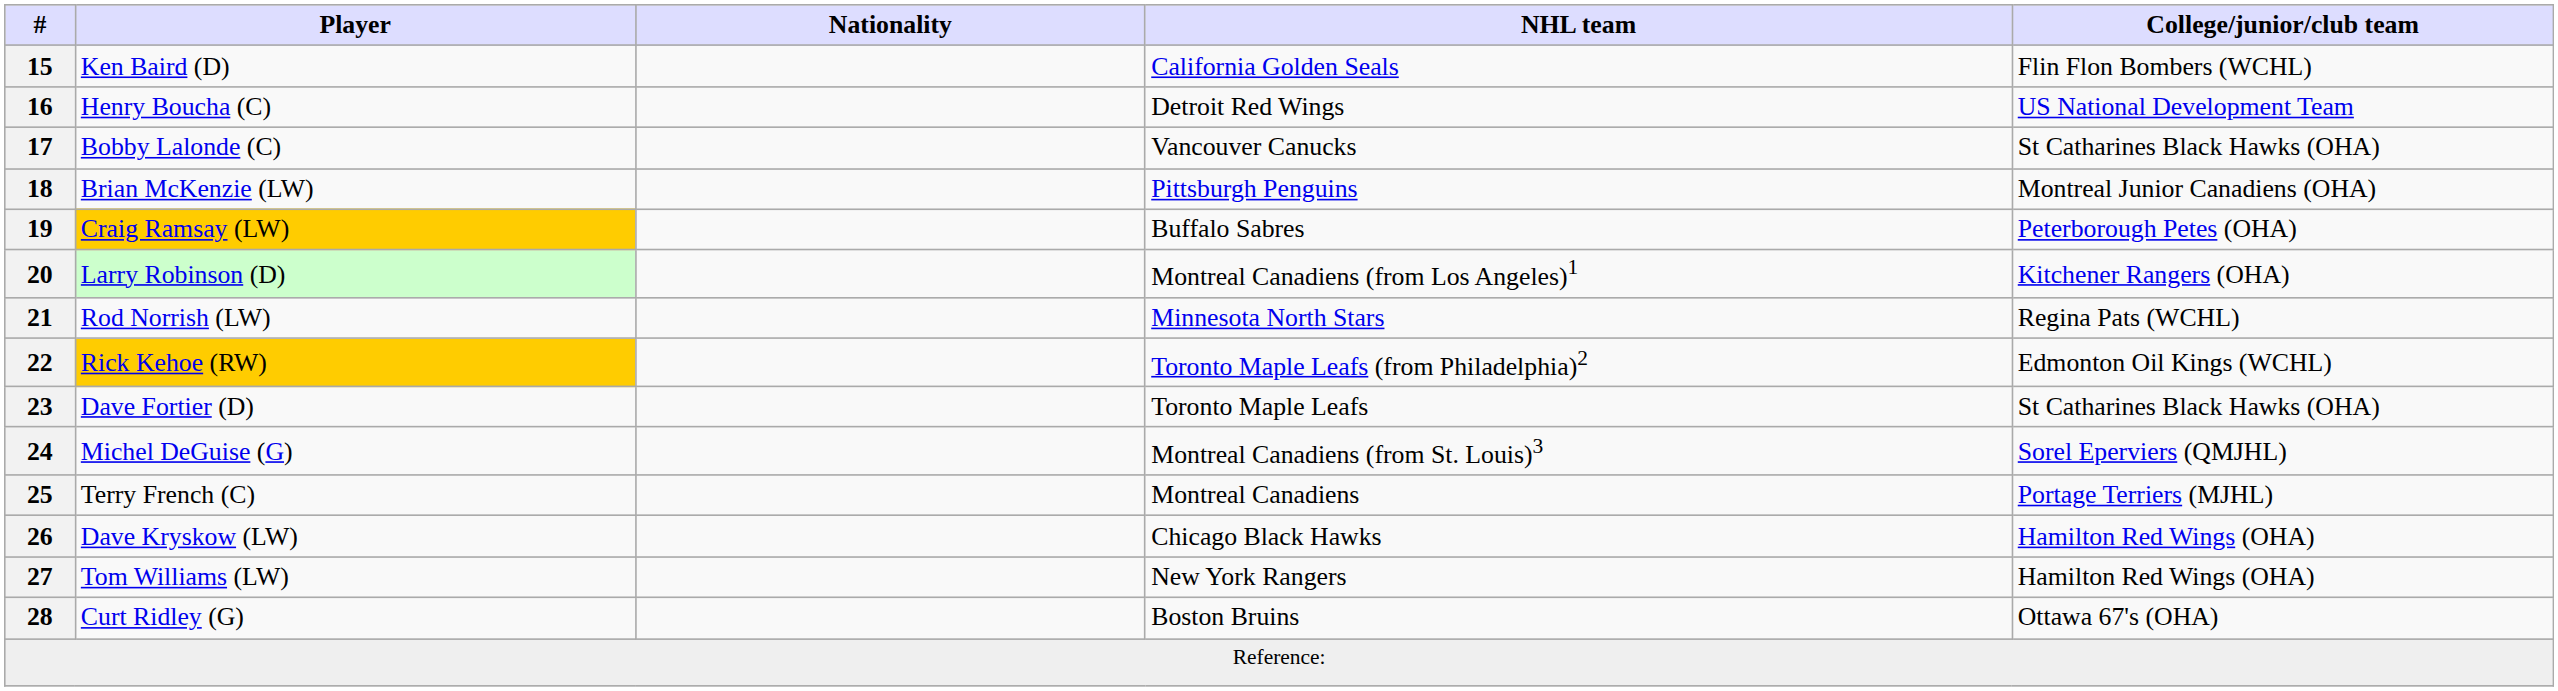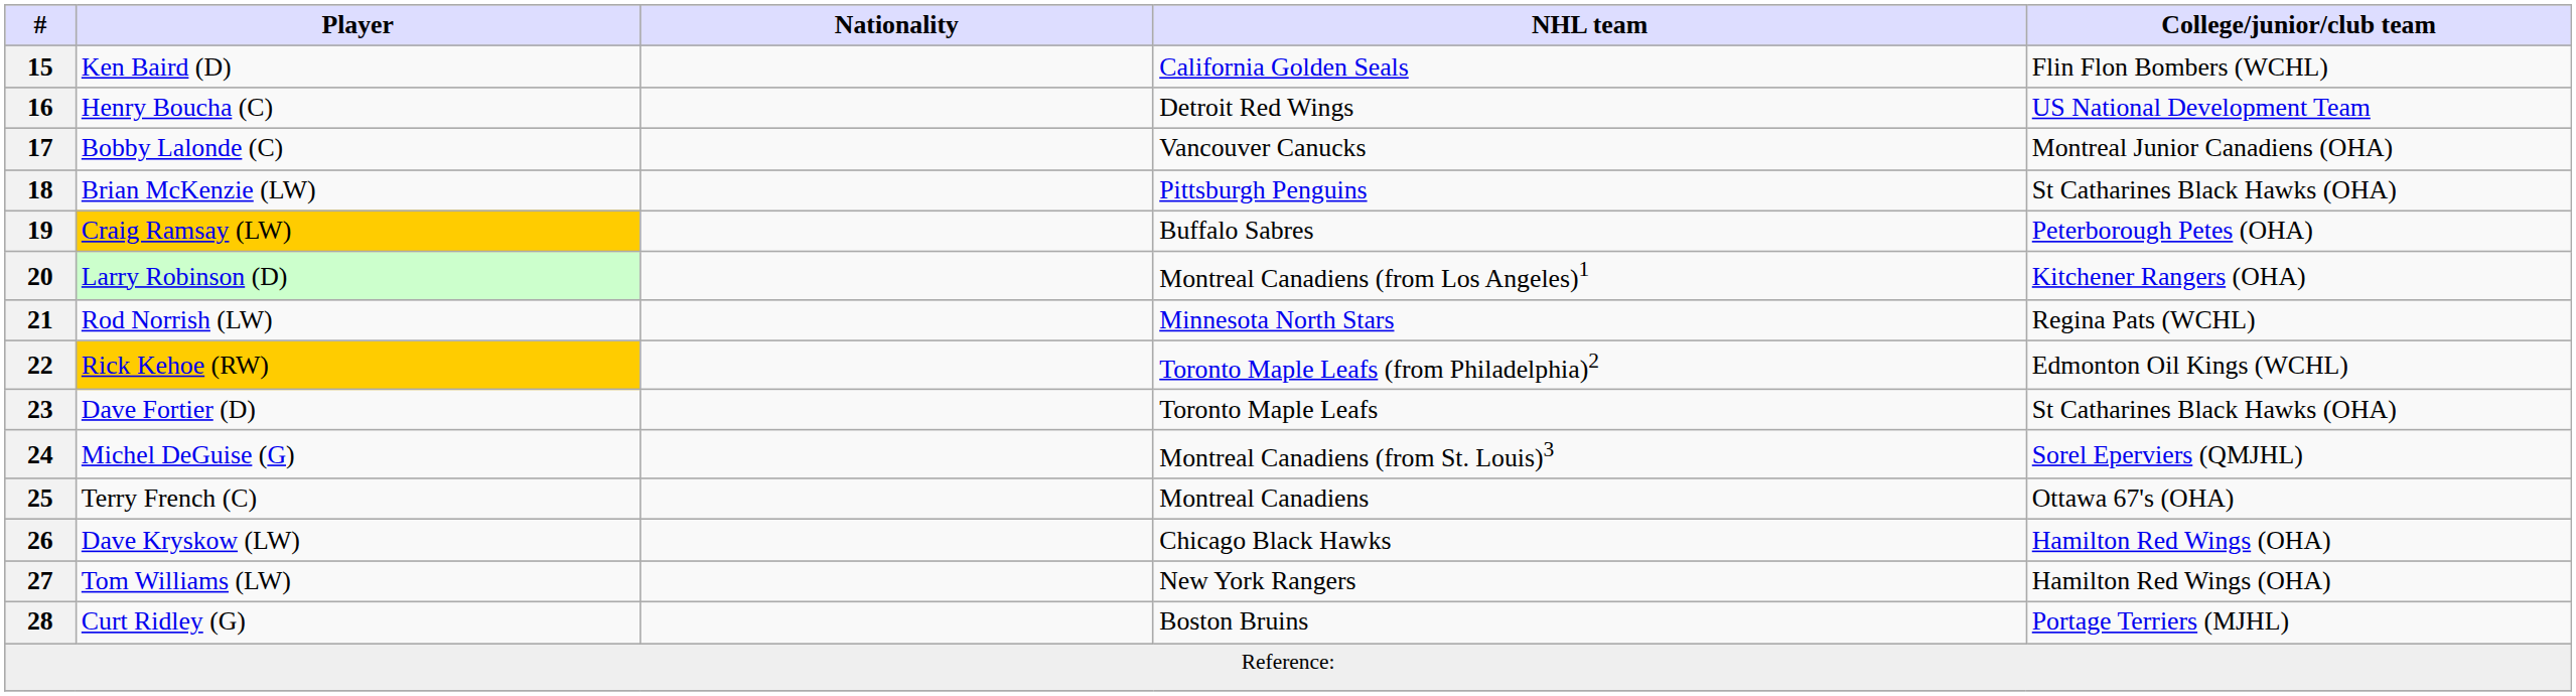 <table class="wikitable" style="width: 100%">
 <tr>
 <th style="background:#ddf; width:2.75%;">#</th>
 <th style="background:#ddf; width:22.0%;">Player</th>
 <th style="background:#ddf; width:20.0%;">Nationality</th>
 <th style="background:#ddf; width:34.0%;">NHL team</th>
 <th style="background:#ddf; width:100.0%;">College/junior/club team</th>
 </tr>
 <tr>
 <th>15</th>
 <td><a href='#'>Ken Baird</a> (D)</td>
 <td></td>
 <td><a href='#'>California Golden Seals</a></td>
 <td>Flin Flon Bombers (WCHL)</td>
 </tr>
 <tr>
 <th>16</th>
 <td><a href='#'>Henry Boucha</a> (C)</td>
 <td></td>
 <td>Detroit Red Wings</td>
 <td><a href='#'>US National Development Team</a></td>
 </tr>
 <tr>
 <th>17</th>
 <td><a href='#'>Bobby Lalonde</a> (C)</td>
 <td></td>
 <td>Vancouver Canucks</td>
-<td>St Catharines Black Hawks (OHA)</td>
+<td>Montreal Junior Canadiens (OHA)</td>
 </tr>
 <tr>
 <th>18</th>
 <td><a href='#'>Brian McKenzie</a> (LW)</td>
 <td></td>
 <td><a href='#'>Pittsburgh Penguins</a></td>
-<td>Montreal Junior Canadiens (OHA)</td>
+<td>St Catharines Black Hawks (OHA)</td>
 </tr>
 <tr>
 <th>19</th>
 <td bgcolor="#FFCC00"><a href='#'>Craig Ramsay</a> (LW)</td>
 <td></td>
 <td>Buffalo Sabres</td>
 <td><a href='#'>Peterborough Petes</a> (OHA)</td>
 </tr>
 <tr>
 <th>20</th>
 <td bgcolor="#CCFFCC"><a href='#'>Larry Robinson</a> (D)</td>
 <td></td>
 <td>Montreal Canadiens (from Los Angeles)<sup>1</sup></td>
 <td><a href='#'>Kitchener Rangers</a> (OHA)</td>
 </tr>
 <tr>
 <th>21</th>
 <td><a href='#'>Rod Norrish</a> (LW)</td>
 <td></td>
 <td><a href='#'>Minnesota North Stars</a></td>
 <td>Regina Pats (WCHL)</td>
 </tr>
 <tr>
 <th>22</th>
 <td bgcolor="#FFCC00"><a href='#'>Rick Kehoe</a> (RW)</td>
 <td></td>
 <td><a href='#'>Toronto Maple Leafs</a> (from Philadelphia)<sup>2</sup></td>
 <td>Edmonton Oil Kings (WCHL)</td>
 </tr>
 <tr>
 <th>23</th>
 <td><a href='#'>Dave Fortier</a> (D)</td>
 <td></td>
 <td>Toronto Maple Leafs</td>
 <td>St Catharines Black Hawks (OHA)</td>
 </tr>
 <tr>
 <th>24</th>
 <td><a href='#'>Michel DeGuise</a> (<a href='#'>G</a>)</td>
 <td></td>
 <td>Montreal Canadiens (from St. Louis)<sup>3</sup></td>
 <td><a href='#'>Sorel Eperviers</a> (QMJHL)</td>
 </tr>
 <tr>
 <th>25</th>
 <td>Terry French (C)</td>
 <td></td>
 <td>Montreal Canadiens</td>
-<td><a href='#'>Portage Terriers</a> (MJHL)</td>
+<td>Ottawa 67's (OHA)</td>
 </tr>
 <tr>
 <th>26</th>
 <td><a href='#'>Dave Kryskow</a> (LW)</td>
 <td></td>
 <td>Chicago Black Hawks</td>
 <td><a href='#'>Hamilton Red Wings</a> (OHA)</td>
 </tr>
 <tr>
 <th>27</th>
 <td><a href='#'>Tom Williams</a> (LW)</td>
 <td></td>
 <td>New York Rangers</td>
 <td>Hamilton Red Wings (OHA)</td>
 </tr>
 <tr>
 <th>28</th>
 <td><a href='#'>Curt Ridley</a> (G)</td>
 <td></td>
 <td>Boston Bruins</td>
-<td>Ottawa 67's (OHA)</td>
+<td><a href='#'>Portage Terriers</a> (MJHL)</td>
 </tr>
 <tr>
 <td align=center colspan="6" bgcolor="#efefef"><sup>Reference: </sup></td>
 </tr>
 </table>
